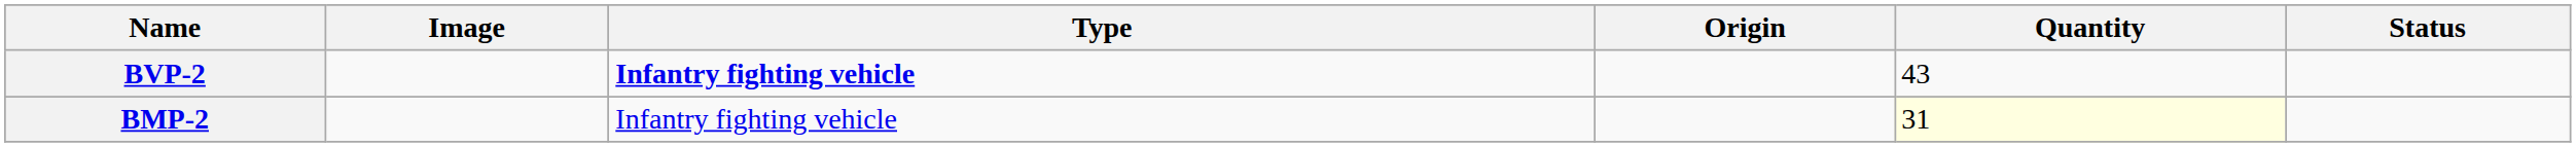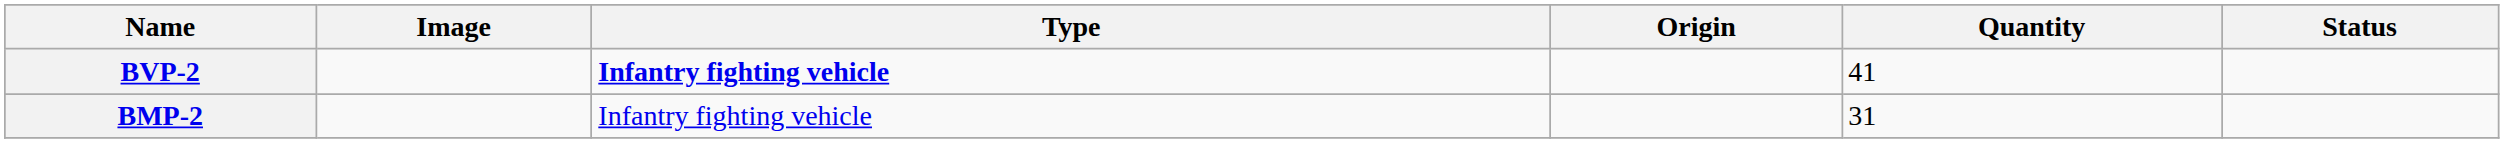 <table class="wikitable" style="width:90%;">
 <tr>
 <th scope="col">Name</th>
 <th scope="col">Image</th>
 <th scope="col">Type</th>
 <th scope="col">Origin</th>
 <th scope="col">Quantity</th>
 <th scope="col">Status</th>
 </tr>
 <tr>
 <th scope="row"><a href='#'>BVP-2</a></th>
 <td></td>
 <td><strong><a href='#'>Infantry fighting vehicle</a></strong></td>
 <td></td>
-<td>43</td>
+<td>41</td>
 <td></td>
 </tr>
 <tr>
 <th scope="row"><a href='#'>BMP-2</a></th>
 <td></td>
 <td><a href='#'>Infantry fighting vehicle</a></td>
 <td></td>
-<td style="background: lightyellow;">31</td>
+<td>31</td>
 <td></td>
 </tr>
 </table>
